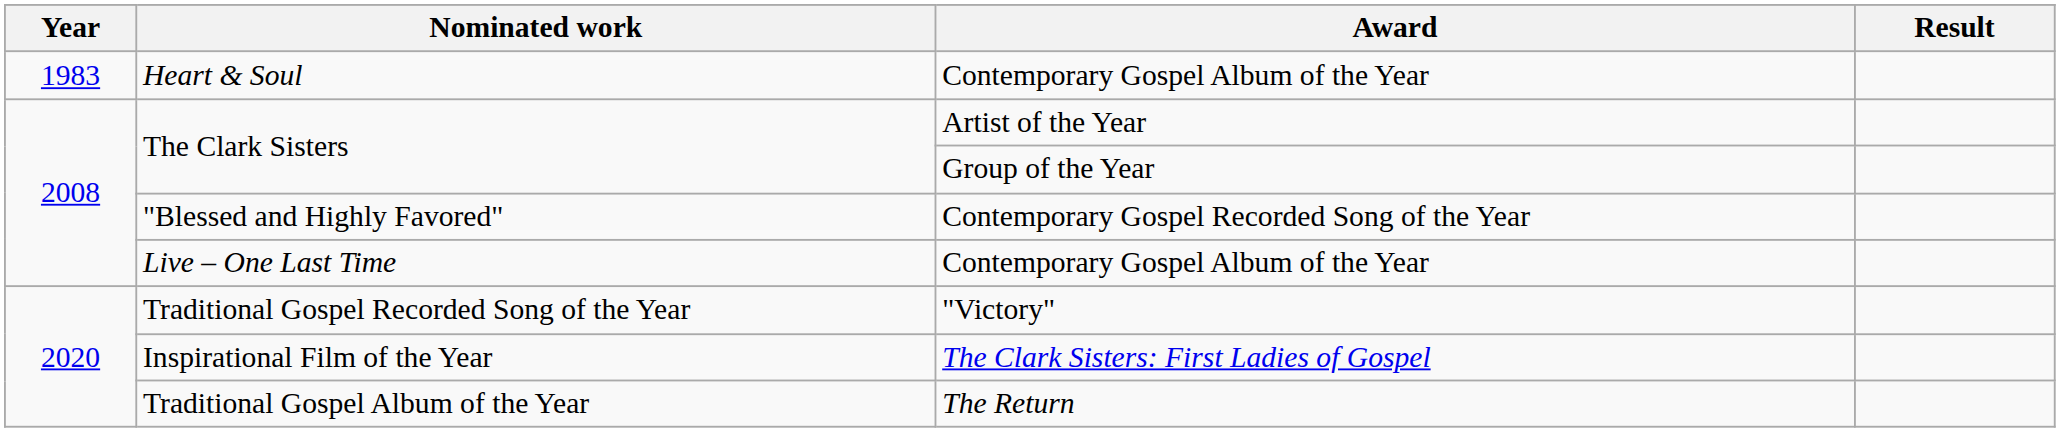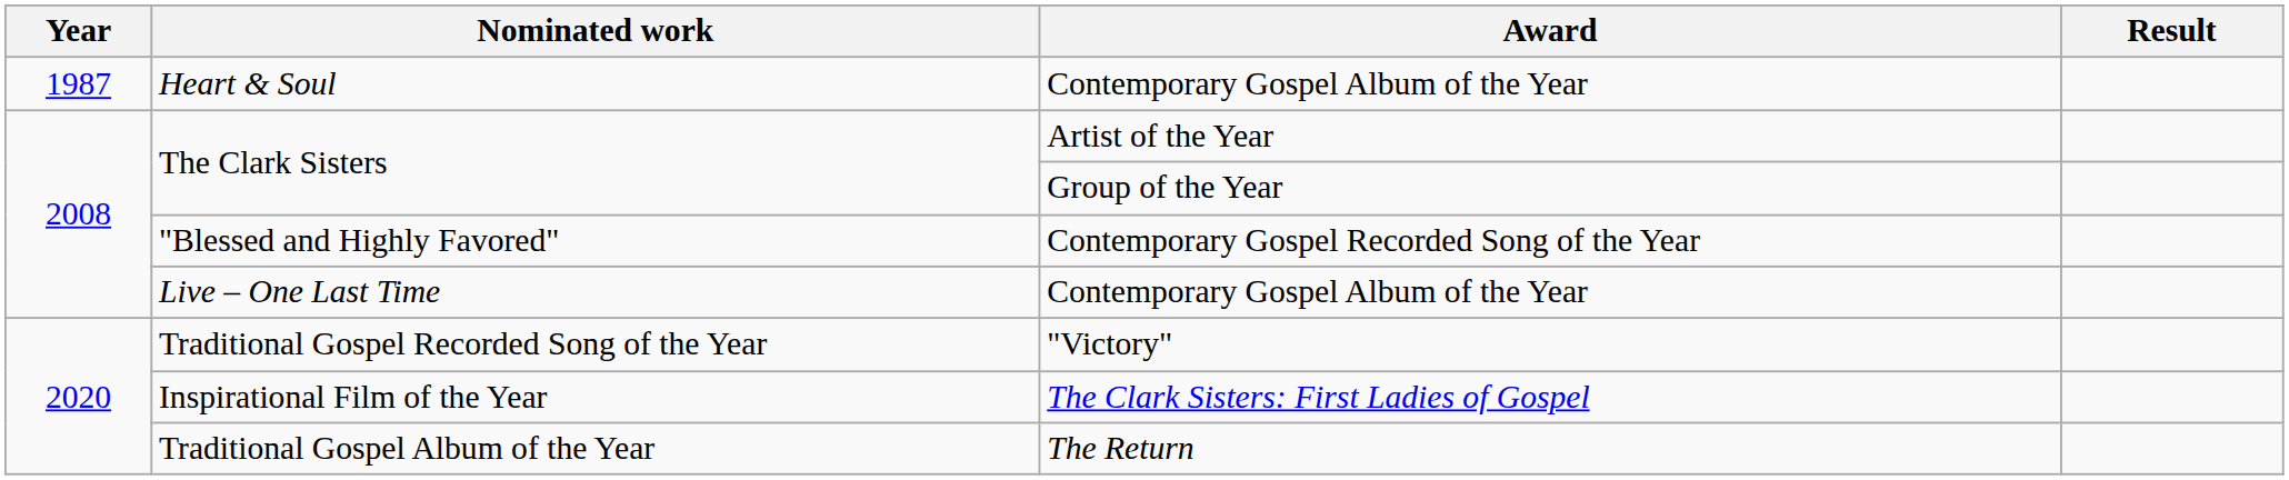 <table class="wikitable" style="width:70%;">
 <tr>
 <th style="width:3%;">Year</th>
 <th style="width:20%;">Nominated work</th>
 <th style="width:23%;">Award</th>
 <th style="width:5%;">Result</th>
 </tr>
 <tr>
-<td align="center"><a href='#'>1983</a></td>
+<td align="center"><a href='#'>1987</a></td>
 <td><em>Heart & Soul</em></td>
 <td>Contemporary Gospel Album of the Year</td>
 <td></td>
 </tr>
 <tr>
 <td align="center" rowspan="4"><a href='#'>2008</a></td>
 <td rowspan="2">The Clark Sisters</td>
 <td>Artist of the Year</td>
 <td></td>
 </tr>
 <tr>
 <td>Group of the Year</td>
 <td></td>
 </tr>
 <tr>
 <td>"Blessed and Highly Favored"</td>
 <td>Contemporary Gospel Recorded Song of the Year</td>
 <td></td>
 </tr>
 <tr>
 <td><em>Live – One Last Time</em></td>
 <td>Contemporary Gospel Album of the Year</td>
 <td></td>
 </tr>
 <tr>
 <td align="center" rowspan="3"><a href='#'>2020</a></td>
 <td>Traditional Gospel Recorded Song of the Year</td>
 <td>"Victory"</td>
 <td></td>
 </tr>
 <tr>
 <td>Inspirational Film of the Year</td>
 <td><em><a href='#'>The Clark Sisters: First Ladies of Gospel</a></em></td>
 <td></td>
 </tr>
 <tr>
 <td>Traditional Gospel Album of the Year</td>
 <td><em>The Return</em></td>
 <td></td>
 </tr>
 </table>
